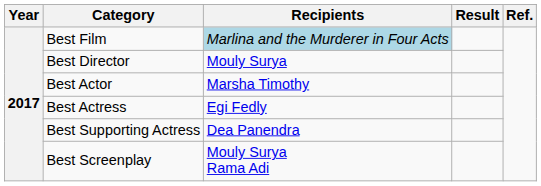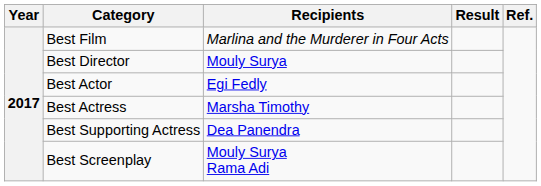 <table class="wikitable plainrowheaders sortable">
 <tr>
 <th>Year</th>
 <th>Category</th>
 <th>Recipients</th>
 <th>Result</th>
 <th class="unsortable">Ref.</th>
 </tr>
 <tr>
 <th rowspan="6">2017</th>
 <td>Best Film</td>
-<td style="background: lightblue;"><em>Marlina and the Murderer in Four Acts</em></td>
+<td><em>Marlina and the Murderer in Four Acts</em></td>
 <td></td>
 <td rowspan="6" align="center"></td>
 </tr>
 <tr>
 <td>Best Director</td>
 <td><a href='#'>Mouly Surya</a></td>
 <td></td>
 </tr>
 <tr>
 <td>Best Actor</td>
-<td><a href='#'>Marsha Timothy</a></td>
+<td><a href='#'>Egi Fedly</a></td>
 <td></td>
 </tr>
 <tr>
 <td>Best Actress</td>
-<td><a href='#'>Egi Fedly</a></td>
+<td><a href='#'>Marsha Timothy</a></td>
 <td></td>
 </tr>
 <tr>
 <td>Best Supporting Actress</td>
 <td><a href='#'>Dea Panendra</a></td>
 <td></td>
 </tr>
 <tr>
 <td>Best Screenplay</td>
 <td><a href='#'>Mouly Surya</a><br><a href='#'>Rama Adi</a></td>
 <td></td>
 </tr>
 </table>
